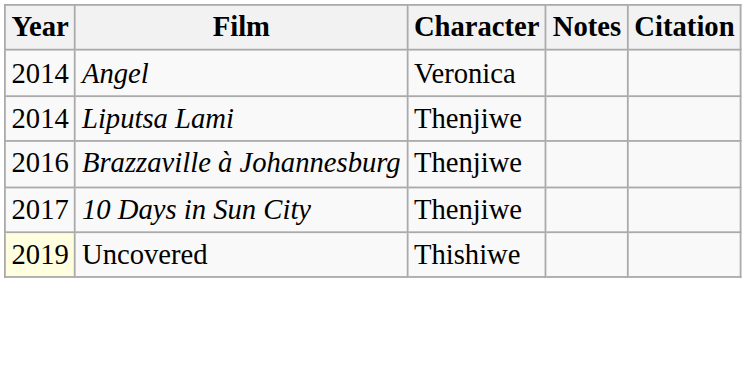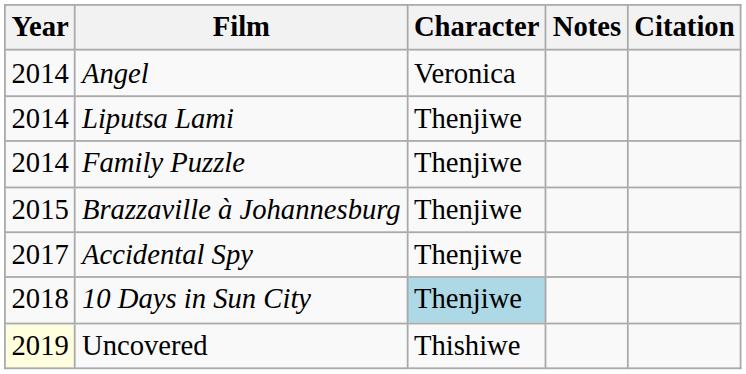 <table class="wikitable">
 <tr>
 <th>Year</th>
 <th>Film</th>
 <th>Character</th>
 <th>Notes</th>
 <th>Citation</th>
 </tr>
 <tr>
 <td>2014</td>
 <td><em>Angel</em></td>
 <td>Veronica</td>
 <td></td>
 <td style="text-align:center;"></td>
 </tr>
 <tr>
 <td>2014</td>
 <td><em>Liputsa Lami</em></td>
 <td>Thenjiwe</td>
 <td></td>
 <td style="text-align:center;"></td>
 </tr>
 <tr>
-<td>2016</td>
+<td>2014</td>
+<td><em>Family Puzzle</em></td>
+<td>Thenjiwe</td>
+<td></td>
+<td style="text-align:center;"></td>
+</tr>
+<tr>
+<td>2015</td>
 <td><em>Brazzaville à Johannesburg</em></td>
 <td>Thenjiwe</td>
 <td></td>
 <td style="text-align:center;"></td>
 </tr>
 <tr>
 <td>2017</td>
+<td><em>Accidental Spy</em></td>
+<td>Thenjiwe</td>
+<td></td>
+<td style="text-align:center;"></td>
+</tr>
+<tr>
+<td>2018</td>
 <td><em>10 Days in Sun City</em></td>
-<td>Thenjiwe</td>
+<td style="background: lightblue;">Thenjiwe</td>
 <td></td>
 <td style="text-align:center;"></td>
 </tr>
 <tr>
 <td style="background: lightyellow;">2019</td>
 <td>Uncovered</td>
 <td>Thishiwe</td>
 <td></td>
 <td style="text-align:center;"></td>
 </tr>
 </table>
